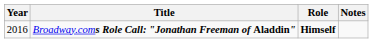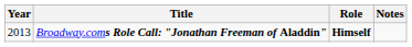 <table class="wikitable">
 <tr>
 <th>Year</th>
 <th>Title</th>
 <th>Role</th>
 <th>Notes</th>
 </tr>
 <tr>
-<td>2016</td>
+<td>2013</td>
 <td><em><a href='#'>Broadway.com</a><strong>s Role Call: "Jonathan Freeman of </em>Aladdin<em>"</td>
 <td><strong>Himself</strong></td>
 <td></td>
 </tr>
 </table>
